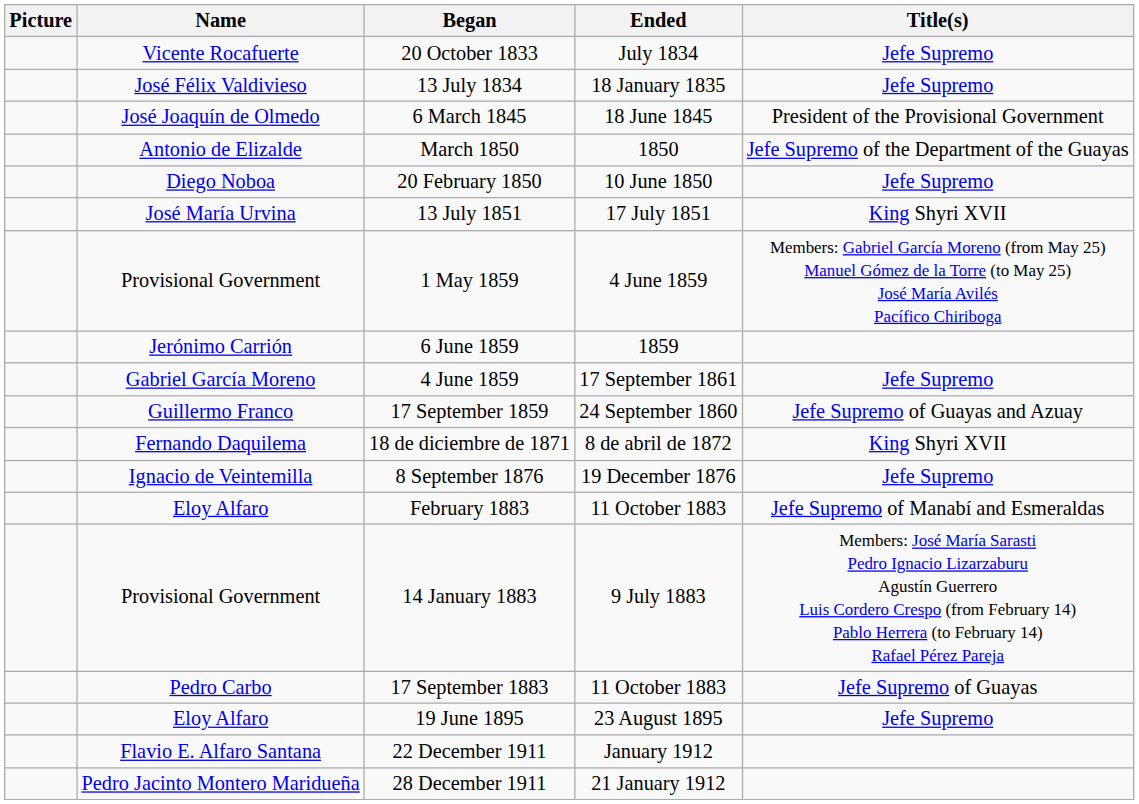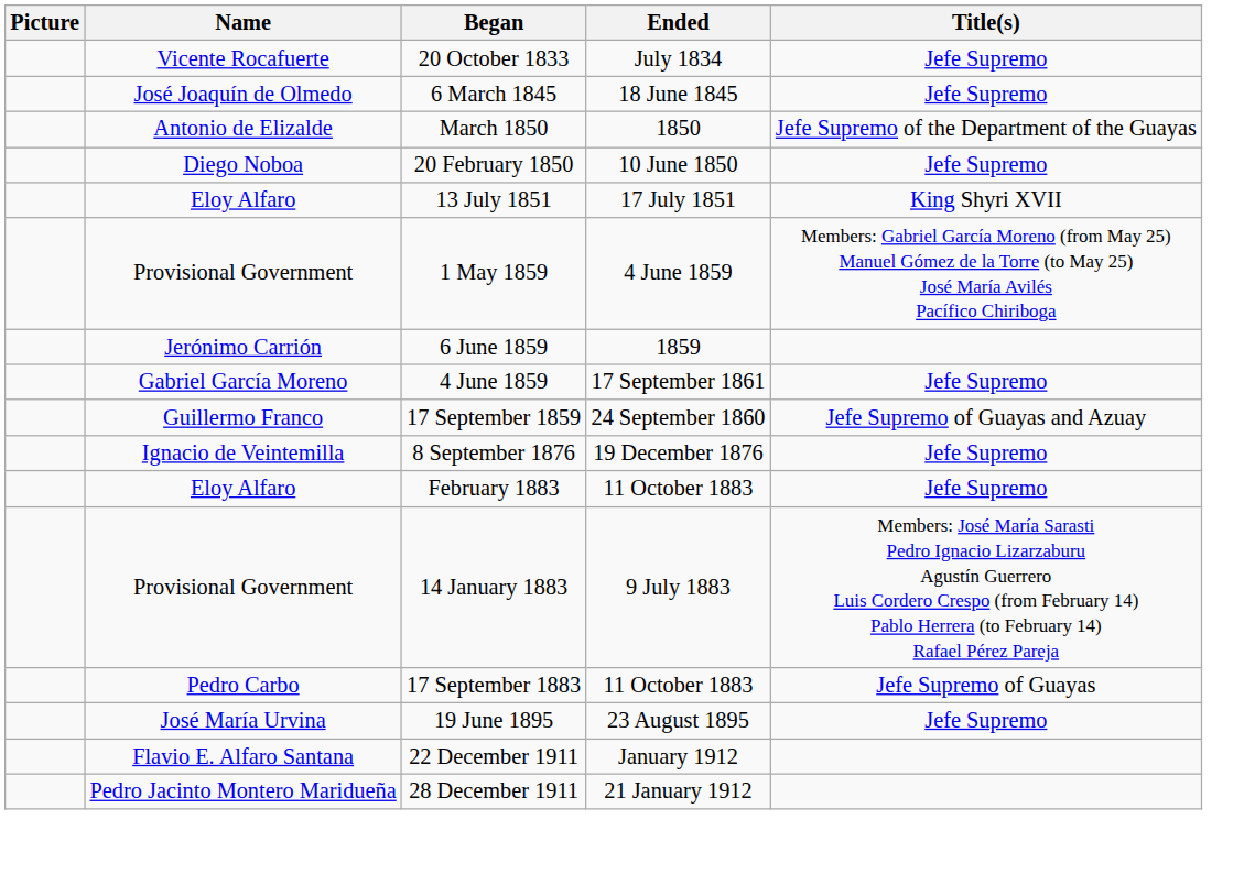 <table class="wikitable" style="text-align:center">
 <tr>
 <th>Picture</th>
 <th>Name</th>
 <th>Began</th>
 <th>Ended</th>
 <th>Title(s)</th>
 </tr>
 <tr>
 <td></td>
 <td><a href='#'>Vicente Rocafuerte</a></td>
 <td>20 October 1833</td>
 <td>July 1834</td>
 <td><a href='#'>Jefe Supremo</a></td>
 </tr>
 <tr>
 <td></td>
-<td><a href='#'>José Félix Valdivieso</a></td>
-<td>13 July 1834</td>
-<td>18 January 1835</td>
-<td><a href='#'>Jefe Supremo</a></td>
-</tr>
-<tr>
-<td></td>
 <td><a href='#'>José Joaquín de Olmedo</a></td>
 <td>6 March 1845</td>
 <td>18 June 1845</td>
-<td>President of the Provisional Government</td>
+<td><a href='#'>Jefe Supremo</a></td>
 </tr>
 <tr>
 <td></td>
 <td><a href='#'>Antonio de Elizalde</a></td>
 <td>March 1850</td>
 <td>1850</td>
 <td><a href='#'>Jefe Supremo</a> of the Department of the Guayas</td>
 </tr>
 <tr>
 <td></td>
 <td><a href='#'>Diego Noboa</a></td>
 <td>20 February 1850</td>
 <td>10 June 1850</td>
 <td><a href='#'>Jefe Supremo</a></td>
 </tr>
 <tr>
 <td></td>
-<td><a href='#'>José María Urvina</a></td>
+<td><a href='#'>Eloy Alfaro</a></td>
 <td>13 July 1851</td>
 <td>17 July 1851</td>
 <td><a href='#'>King</a> Shyri XVII</td>
 </tr>
 <tr>
 <td></td>
 <td>Provisional Government</td>
 <td>1 May 1859</td>
 <td>4 June 1859</td>
 <td><small>Members: <a href='#'>Gabriel García Moreno</a> (from May 25)<br><a href='#'>Manuel Gómez de la Torre</a> (to May 25)<br><a href='#'>José María Avilés</a><br><a href='#'>Pacífico Chiriboga</a></small></td>
 </tr>
 <tr>
 <td></td>
 <td><a href='#'>Jerónimo Carrión</a></td>
 <td>6 June 1859</td>
 <td>1859</td>
 <td></td>
 </tr>
 <tr>
 <td></td>
 <td><a href='#'>Gabriel García Moreno</a></td>
 <td>4 June 1859</td>
 <td>17 September 1861</td>
 <td><a href='#'>Jefe Supremo</a></td>
 </tr>
 <tr>
 <td></td>
 <td><a href='#'>Guillermo Franco</a></td>
 <td>17 September 1859</td>
 <td>24 September 1860</td>
 <td><a href='#'>Jefe Supremo</a> of Guayas and Azuay</td>
 </tr>
 <tr>
 <td></td>
-<td><a href='#'>Fernando Daquilema</a></td>
-<td>18 de diciembre de 1871</td>
-<td>8 de abril de 1872</td>
-<td><a href='#'>King</a> Shyri XVII</td>
-</tr>
-<tr>
-<td></td>
 <td><a href='#'>Ignacio de Veintemilla</a></td>
 <td>8 September 1876</td>
 <td>19 December 1876</td>
 <td><a href='#'>Jefe Supremo</a></td>
 </tr>
 <tr>
 <td></td>
 <td><a href='#'>Eloy Alfaro</a></td>
 <td>February 1883</td>
 <td>11 October 1883</td>
-<td><a href='#'>Jefe Supremo</a> of Manabí and Esmeraldas</td>
+<td><a href='#'>Jefe Supremo</a></td>
 </tr>
 <tr>
 <td></td>
 <td>Provisional Government</td>
 <td>14 January 1883</td>
 <td>9 July 1883</td>
 <td><small>Members: <a href='#'>José María Sarasti</a><br><a href='#'>Pedro Ignacio Lizarzaburu</a><br>Agustín Guerrero<br><a href='#'>Luis Cordero Crespo</a> (from February 14)<br><a href='#'>Pablo Herrera</a> (to February 14)<br><a href='#'>Rafael Pérez Pareja</a></small></td>
 </tr>
 <tr>
 <td></td>
 <td><a href='#'>Pedro Carbo</a></td>
 <td>17 September 1883</td>
 <td>11 October 1883</td>
 <td><a href='#'>Jefe Supremo</a> of Guayas</td>
 </tr>
 <tr>
 <td></td>
-<td><a href='#'>Eloy Alfaro</a></td>
+<td><a href='#'>José María Urvina</a></td>
 <td>19 June 1895</td>
 <td>23 August 1895</td>
 <td><a href='#'>Jefe Supremo</a></td>
 </tr>
 <tr>
 <td></td>
 <td><a href='#'>Flavio E. Alfaro Santana</a></td>
 <td>22 December 1911</td>
 <td>January 1912</td>
 <td></td>
 </tr>
 <tr>
 <td></td>
 <td><a href='#'>Pedro Jacinto Montero Maridueña</a></td>
 <td>28 December 1911</td>
 <td>21 January 1912</td>
 <td></td>
 </tr>
 </table>
